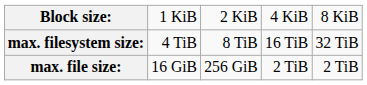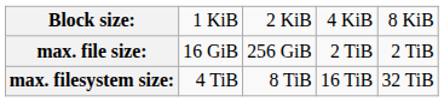 <table class="wikitable" style="float:right; margin:0.5em 0 0.5em 1em">
 <tr>
 <th align="left">Block size:</th>
 <td align="right">1 KiB</td>
 <td align="right">2 KiB</td>
 <td align="right">4 KiB</td>
 <td align="right">8 KiB</td>
 </tr>
 <tr>
+<th align="left">max. file size:</th>
+<td align="right">16 GiB</td>
+<td align="right">256 GiB</td>
+<td align="right">2 TiB</td>
+<td align="right">2 TiB</td>
+</tr>
+<tr>
 <th align="left">max. filesystem size:</th>
 <td align="right">4 TiB</td>
 <td align="right">8 TiB</td>
 <td align="right">16 TiB</td>
 <td align="right">32 TiB</td>
 </tr>
-<tr>
-<th align="left">max. file size:</th>
-<td align="right">16 GiB</td>
-<td align="right">256 GiB</td>
-<td align="right">2 TiB</td>
-<td align="right">2 TiB</td>
-</tr>
 </table>
